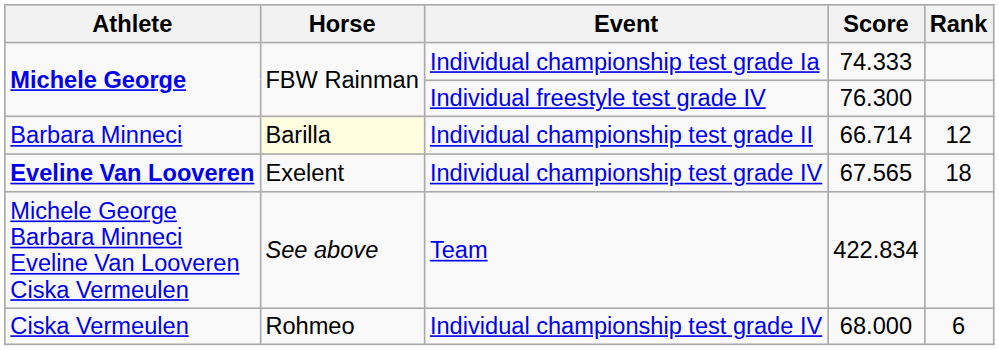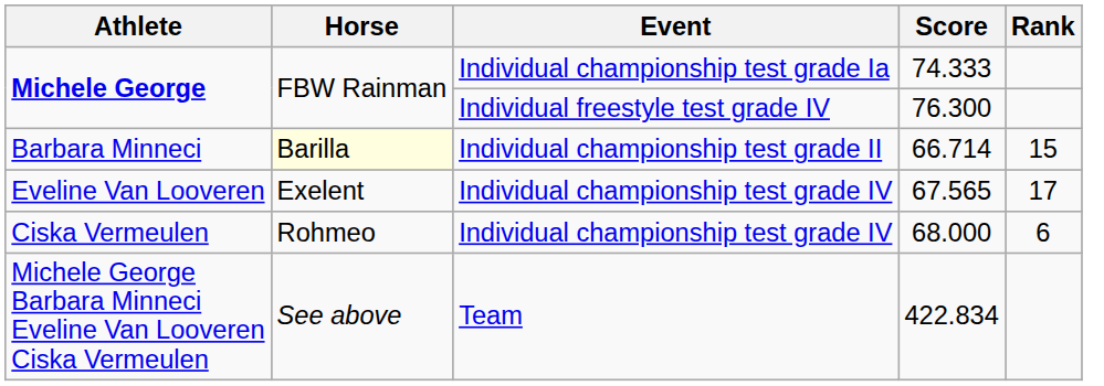 <table class=wikitable style="font-size:90%">
 <tr>
 <th>Athlete</th>
 <th>Horse</th>
 <th>Event</th>
 <th>Score</th>
 <th>Rank</th>
 </tr>
 <tr align=center>
 <td rowspan=2 align=left><strong><a href='#'>Michele George</a></strong></td>
 <td rowspan=2 align=left>FBW Rainman</td>
 <td align=left><a href='#'> Individual championship test grade Ia</a></td>
 <td>74.333</td>
 <td></td>
 </tr>
 <tr align=center>
 <td align=left><a href='#'> Individual freestyle test grade IV</a></td>
 <td>76.300</td>
 <td></td>
 </tr>
 <tr align=center>
 <td align=left><a href='#'>Barbara Minneci</a></td>
 <td align=left style="background: lightyellow;">Barilla</td>
 <td align=left><a href='#'> Individual championship test grade II</a></td>
 <td>66.714</td>
-<td>12</td>
+<td>15</td>
 </tr>
 <tr align=center>
-<td align=left><strong><a href='#'>Eveline Van Looveren</a></strong></td>
+<td align=left><a href='#'>Eveline Van Looveren</a></td>
 <td align=left>Exelent</td>
 <td align=left><a href='#'> Individual championship test grade IV</a></td>
 <td>67.565</td>
-<td>18</td>
+<td>17</td>
+</tr>
+<tr align=center>
+<td align=left><a href='#'>Ciska Vermeulen</a></td>
+<td align=left>Rohmeo</td>
+<td align=left><a href='#'> Individual championship test grade IV</a></td>
+<td>68.000</td>
+<td>6</td>
 </tr>
 <tr align=center>
 <td align=left><a href='#'>Michele George</a><br><a href='#'>Barbara Minneci</a><br><a href='#'>Eveline Van Looveren</a><br><a href='#'>Ciska Vermeulen</a></td>
 <td align=left><em>See above</em></td>
 <td align=left><a href='#'>Team</a></td>
 <td>422.834</td>
 <td></td>
 </tr>
-<tr align=center>
-<td align=left><a href='#'>Ciska Vermeulen</a></td>
-<td align=left>Rohmeo</td>
-<td align=left><a href='#'> Individual championship test grade IV</a></td>
-<td>68.000</td>
-<td>6</td>
-</tr>
 </table>
